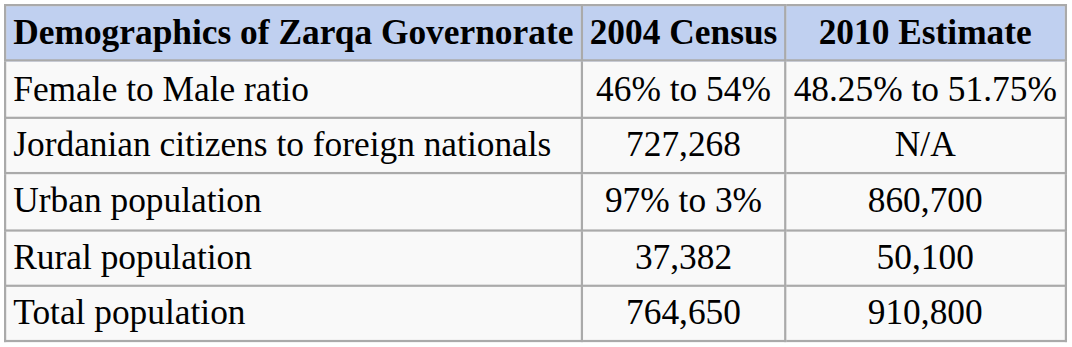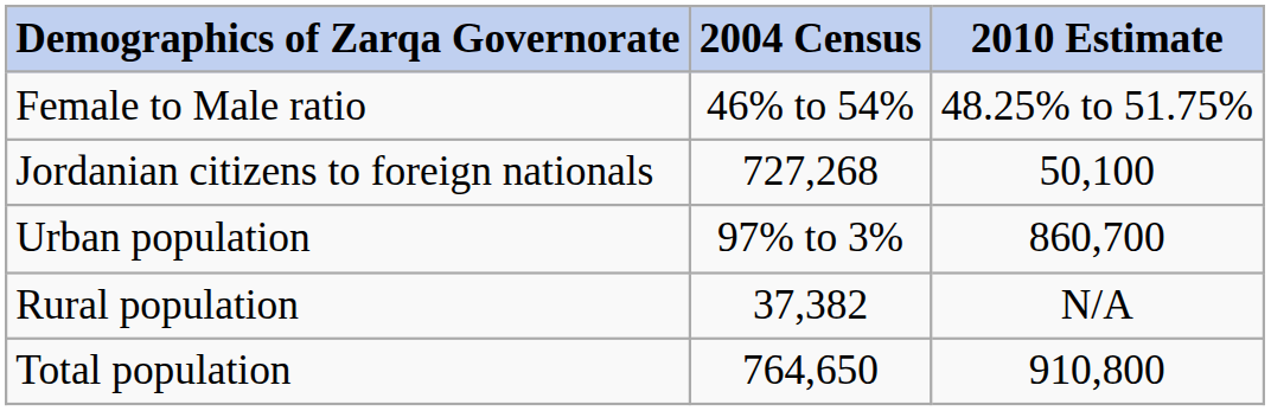 <table class="wikitable">
 <tr>
 <th style="text-align:center; background:#c0d0f0;">Demographics of Zarqa Governorate</th>
 <th style="text-align:center; background:#c0d0f0;">2004 Census </th>
 <th style="text-align:center; background:#c0d0f0;">2010 Estimate</th>
 </tr>
 <tr>
 <td>Female to Male ratio</td>
 <td align=center>46% to 54%</td>
 <td align=center>48.25% to 51.75%</td>
 </tr>
 <tr>
 <td>Jordanian citizens to foreign nationals</td>
 <td align=center>727,268</td>
-<td align=center>N/A</td>
+<td align=center>50,100</td>
 </tr>
 <tr>
 <td>Urban population</td>
 <td align=center>97% to 3%</td>
 <td align=center>860,700</td>
 </tr>
 <tr>
 <td>Rural population</td>
 <td align=center>37,382</td>
-<td align=center>50,100</td>
+<td align=center>N/A</td>
 </tr>
 <tr>
 <td>Total population</td>
 <td align=center>764,650</td>
 <td align=center>910,800</td>
 </tr>
 </table>
